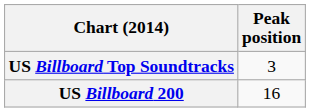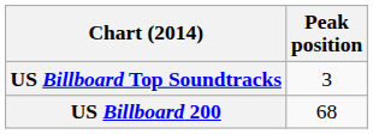 <table class="wikitable sortable plainrowheaders">
 <tr>
 <th>Chart (2014)</th>
 <th>Peak<br>position</th>
 </tr>
 <tr>
 <th scope="row">US <a href='#'><em>Billboard</em> Top Soundtracks</a></th>
 <td style="text-align:center;">3</td>
 </tr>
 <tr>
 <th scope="row">US <a href='#'><em>Billboard</em> 200</a></th>
-<td style="text-align:center;">16</td>
+<td style="text-align:center;">68</td>
 </tr>
 </table>
